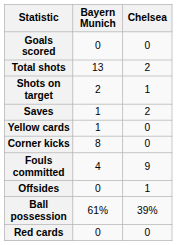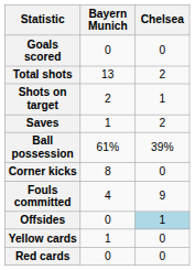 <table class="wikitable plainrowheaders" style="text-align:center">
 <tr>
 <th scope="col" style="width:100px">Statistic</th>
 <th scope="col" style="width:70px">Bayern Munich</th>
 <th scope="col" style="width:70px">Chelsea</th>
 </tr>
 <tr>
 <th scope=row>Goals scored</th>
 <td>0</td>
 <td>0</td>
 </tr>
 <tr>
 <th scope=row>Total shots</th>
 <td>13</td>
 <td>2</td>
 </tr>
 <tr>
 <th scope=row>Shots on target</th>
 <td>2</td>
 <td>1</td>
 </tr>
 <tr>
 <th scope=row>Saves</th>
 <td>1</td>
 <td>2</td>
 </tr>
 <tr>
-<th scope=row>Yellow cards</th>
-<td>1</td>
-<td>0</td>
+<th scope=row>Ball possession</th>
+<td>61%</td>
+<td>39%</td>
 </tr>
 <tr>
 <th scope=row>Corner kicks</th>
 <td>8</td>
 <td>0</td>
 </tr>
 <tr>
 <th scope=row>Fouls committed</th>
 <td>4</td>
 <td>9</td>
 </tr>
 <tr>
 <th scope=row>Offsides</th>
 <td>0</td>
-<td>1</td>
+<td style="background: lightblue;">1</td>
 </tr>
 <tr>
-<th scope=row>Ball possession</th>
-<td>61%</td>
-<td>39%</td>
+<th scope=row>Yellow cards</th>
+<td>1</td>
+<td>0</td>
 </tr>
 <tr>
 <th scope=row>Red cards</th>
 <td>0</td>
 <td>0</td>
 </tr>
 </table>
